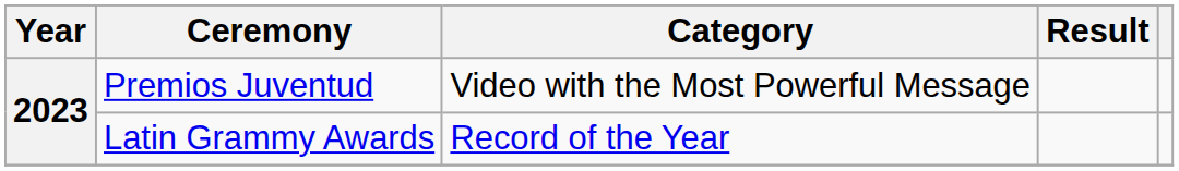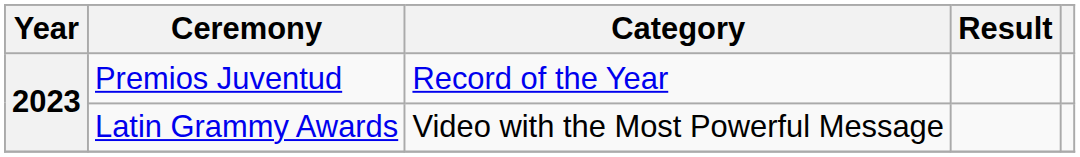 <table class="wikitable plainrowheaders">
 <tr>
 <th scope="col">Year</th>
 <th scope="col">Ceremony</th>
 <th scope="col">Category</th>
 <th scope="col">Result</th>
 <th scope="col" class="unsortable"></th>
 </tr>
 <tr>
 <th scope="row" rowspan="2" align="center">2023</th>
 <td rowspan="1"><a href='#'>Premios Juventud</a></td>
-<td>Video with the Most Powerful Message</td>
+<td><a href='#'>Record of the Year</a></td>
 <td></td>
 <td rowspan="1" align="center"></td>
 </tr>
 <tr>
 <td><a href='#'>Latin Grammy Awards</a></td>
-<td><a href='#'>Record of the Year</a></td>
+<td>Video with the Most Powerful Message</td>
 <td></td>
 <td align="center"></td>
 </tr>
 <tr>
 </tr>
 </table>
